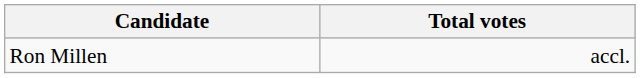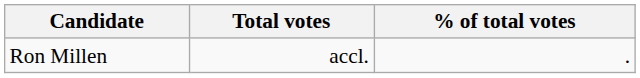 <table style="width:475px;" class="wikitable">
 <tr bgcolor="#EEEEEE">
 <th align="left">Candidate</th>
 <th align="right">Total votes</th>
+<th align="right">% of total votes</th>
 </tr>
 <tr>
 <td align="left">Ron Millen</td>
 <td align="right">accl.</td>
+<td align="right">.</td>
 </tr>
 </table>
